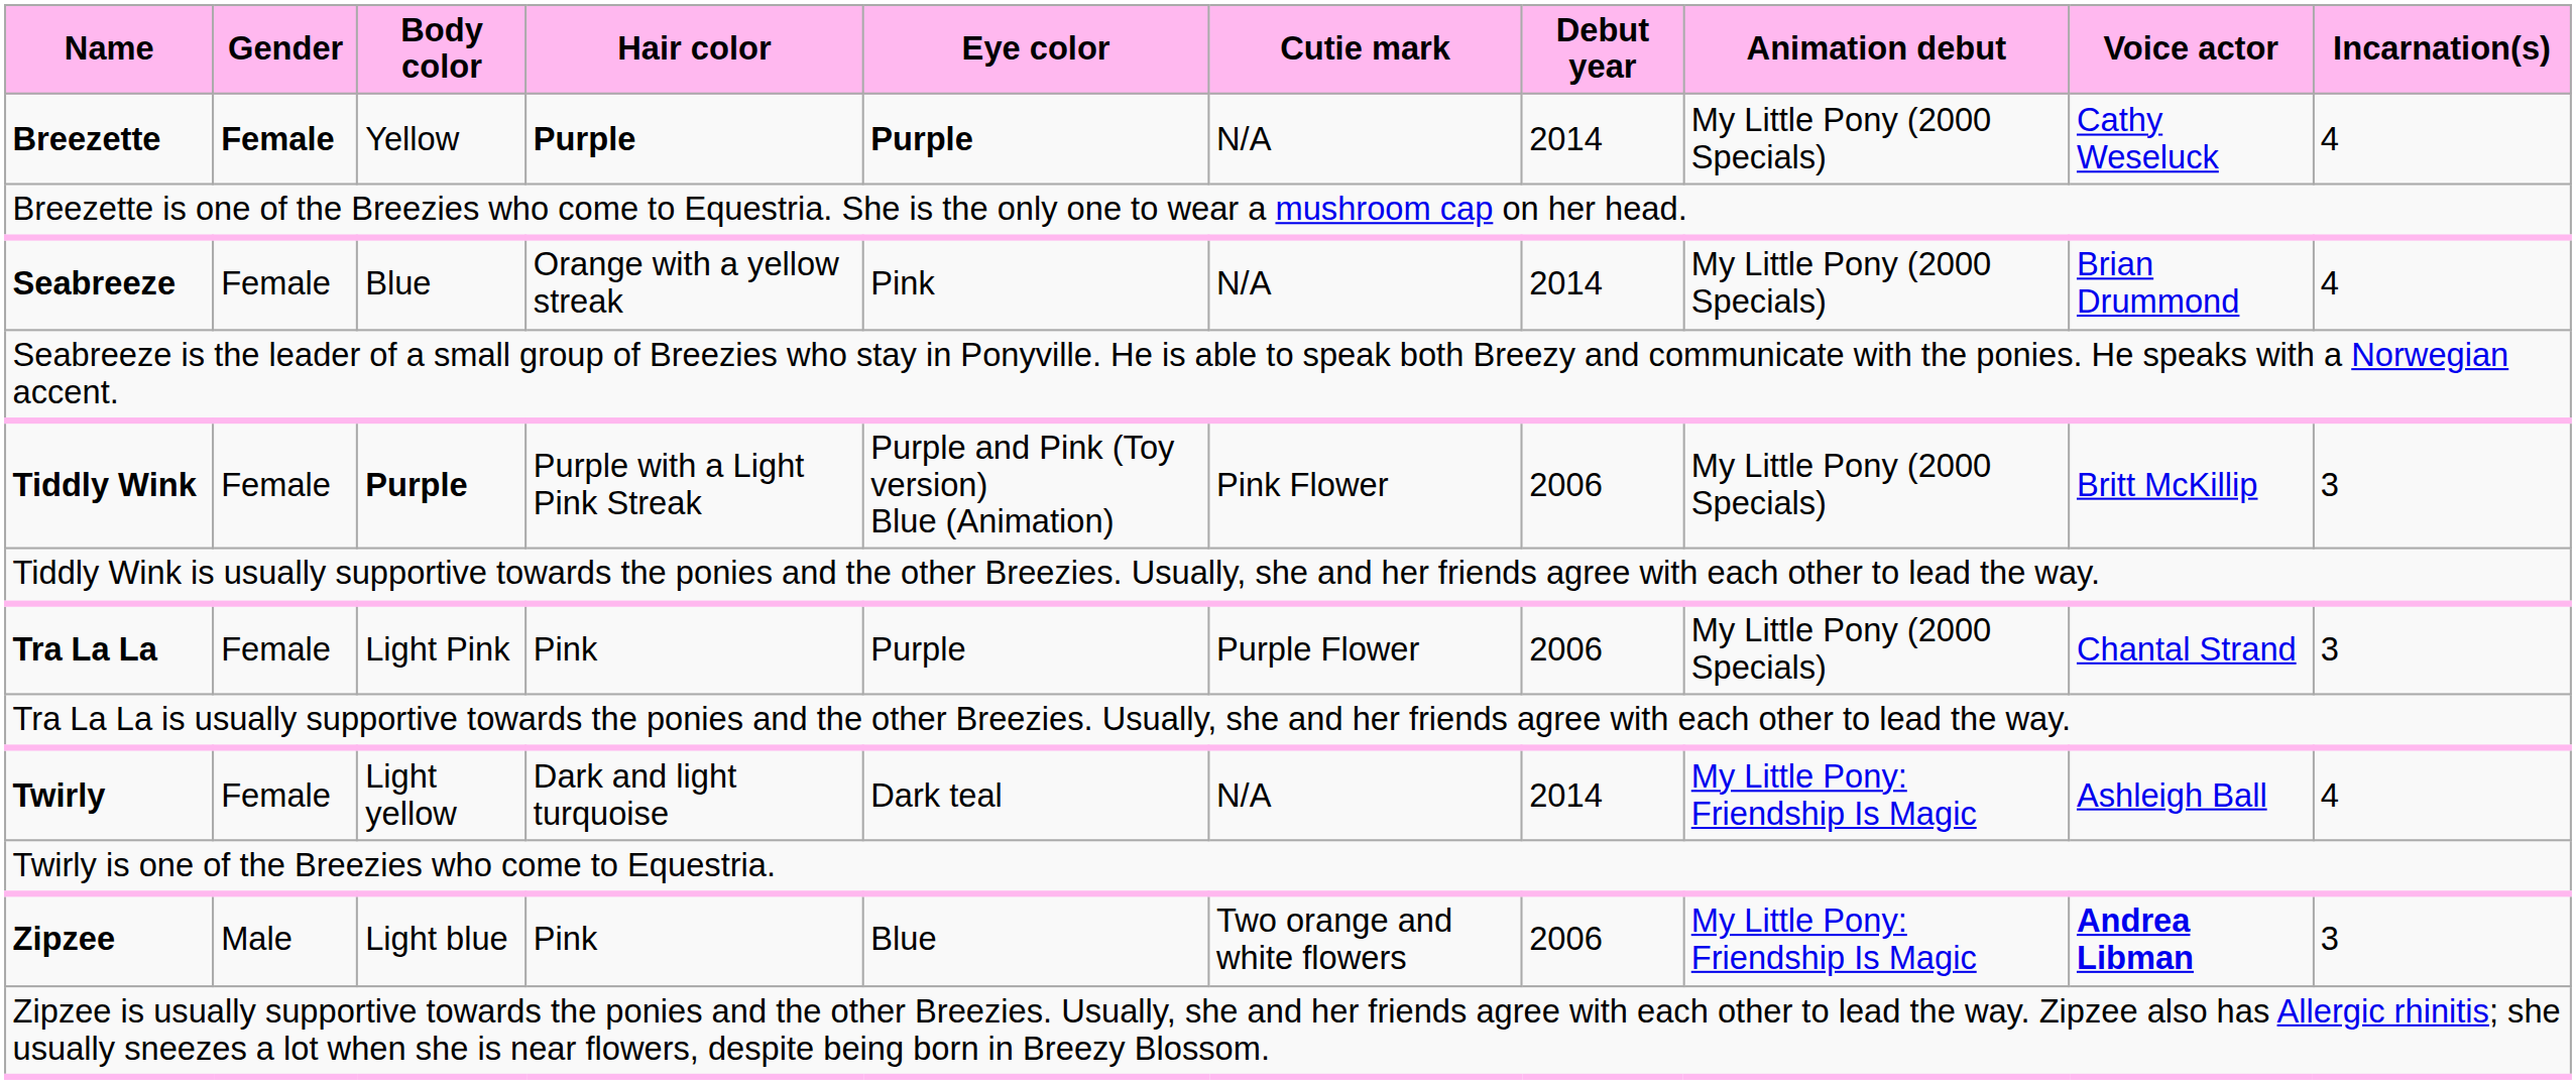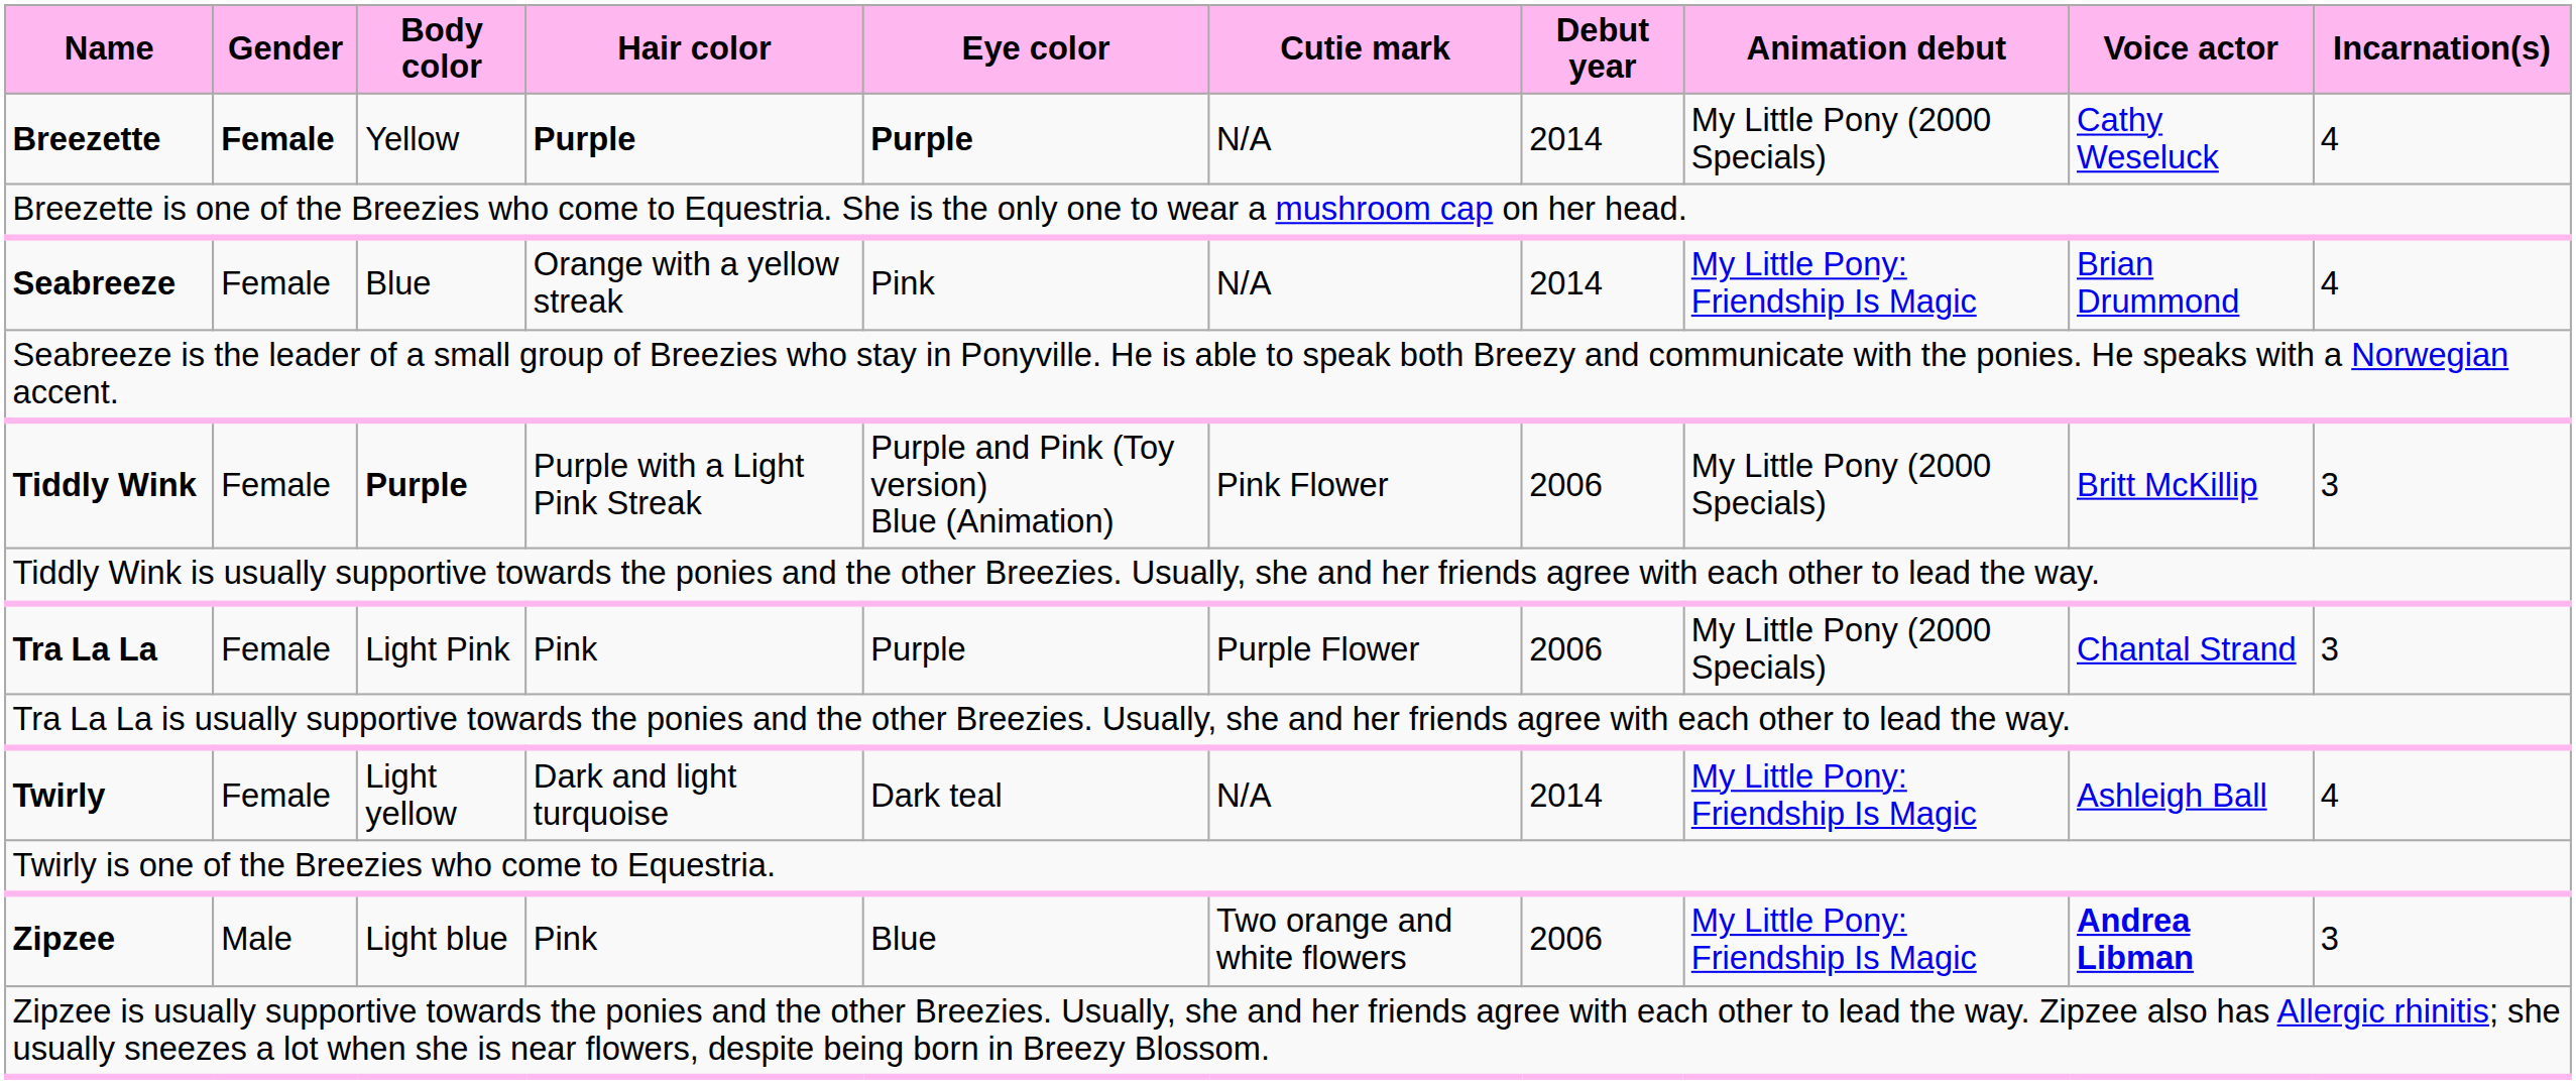 <table class="wikitable mw-collapsible mw-collapsed sortable" style= cellpadding="10" "background: #FFB8EF;">
 <tr>
 <th style="background:#FFB8EF;">Name</th>
 <th style="background:#FFB8EF;">Gender</th>
 <th style="background:#FFB8EF;">Body color</th>
 <th style="background:#FFB8EF;">Hair color</th>
 <th style="background:#FFB8EF;">Eye color</th>
 <th style="background:#FFB8EF;">Cutie mark</th>
 <th style="background:#FFB8EF;">Debut year</th>
 <th style="background:#FFB8EF;">Animation debut</th>
 <th style="background:#FFB8EF;">Voice actor</th>
 <th style="background:#FFB8EF;">Incarnation(s)</th>
 </tr>
 <tr>
 <td><strong>Breezette</strong></td>
 <td><strong>Female</strong></td>
 <td>Yellow</td>
 <td><strong>Purple</strong></td>
 <td><strong>Purple</strong></td>
 <td>N/A</td>
 <td>2014</td>
 <td>My Little Pony (2000 Specials)</td>
 <td><a href='#'>Cathy Weseluck</a></td>
 <td>4</td>
 </tr>
 <tr>
 <td style="border-bottom: 3px solid #FFB8EF;" colspan="14">Breezette is one of the Breezies who come to Equestria. She is the only one to wear a <a href='#'>mushroom cap</a> on her head.</td>
 </tr>
 <tr>
 <td><strong>Seabreeze</strong></td>
 <td>Female</td>
 <td>Blue</td>
 <td>Orange with a yellow streak</td>
 <td>Pink</td>
 <td>N/A</td>
 <td>2014</td>
-<td>My Little Pony (2000 Specials)</td>
+<td><a href='#'>My Little Pony: Friendship Is Magic</a></td>
 <td><a href='#'>Brian Drummond</a></td>
 <td>4</td>
 </tr>
 <tr>
 <td style="border-bottom: 3px solid #FFB8EF;" colspan="14">Seabreeze is the leader of a small group of Breezies who stay in Ponyville. He is able to speak both Breezy and communicate with the ponies. He speaks with a <a href='#'>Norwegian</a> accent.</td>
 </tr>
 <tr>
 <td><strong>Tiddly Wink</strong></td>
 <td>Female</td>
 <td><strong>Purple</strong></td>
 <td>Purple with a Light Pink Streak</td>
 <td>Purple and Pink (Toy version)<br>Blue (Animation)</td>
 <td>Pink Flower</td>
 <td>2006</td>
 <td>My Little Pony (2000 Specials)</td>
 <td><a href='#'>Britt McKillip</a></td>
 <td>3</td>
 </tr>
 <tr>
 <td style="border-bottom: 3px solid #FFB8EF;" colspan="14">Tiddly Wink is usually supportive towards the ponies and the other Breezies. Usually, she and her friends agree with each other to lead the way.</td>
 </tr>
 <tr>
 <td><strong>Tra La La</strong></td>
 <td>Female</td>
 <td>Light Pink</td>
 <td>Pink</td>
 <td>Purple</td>
 <td>Purple Flower</td>
 <td>2006</td>
 <td>My Little Pony (2000 Specials)</td>
 <td><a href='#'>Chantal Strand</a></td>
 <td>3</td>
 </tr>
 <tr>
 <td style="border-bottom: 3px solid #FFB8EF;" colspan="14">Tra La La is usually supportive towards the ponies and the other Breezies. Usually, she and her friends agree with each other to lead the way.</td>
 </tr>
 <tr>
 <td><strong>Twirly</strong></td>
 <td>Female</td>
 <td>Light yellow</td>
 <td>Dark and light turquoise</td>
 <td>Dark teal</td>
 <td>N/A</td>
 <td>2014</td>
 <td><a href='#'>My Little Pony: Friendship Is Magic</a></td>
 <td><a href='#'>Ashleigh Ball</a></td>
 <td>4</td>
 </tr>
 <tr>
 <td style="border-bottom: 3px solid #FFB8EF;" colspan="14">Twirly is one of the Breezies who come to Equestria.</td>
 </tr>
 <tr>
 <td><strong>Zipzee</strong></td>
 <td>Male</td>
 <td>Light blue</td>
 <td>Pink</td>
 <td>Blue</td>
 <td>Two orange and white flowers</td>
 <td>2006</td>
 <td><a href='#'>My Little Pony: Friendship Is Magic</a></td>
 <td><strong><a href='#'>Andrea Libman</a></strong></td>
 <td>3</td>
 </tr>
 <tr>
 <td style="border-bottom: 3px solid #FFB8EF;" colspan="14">Zipzee is usually supportive towards the ponies and the other Breezies. Usually, she and her friends agree with each other to lead the way. Zipzee also has <a href='#'>Allergic rhinitis</a>; she usually sneezes a lot when she is near flowers, despite being born in Breezy Blossom.</td>
 </tr>
 </table>
